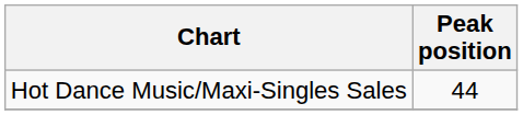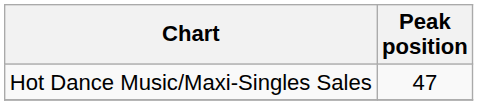 <table class="wikitable">
 <tr>
 <th>Chart</th>
 <th>Peak<br>position</th>
 </tr>
 <tr>
 <td>Hot Dance Music/Maxi-Singles Sales</td>
-<td align="center">44</td>
+<td align="center">47</td>
 </tr>
 <tr>
 </tr>
 </table>
